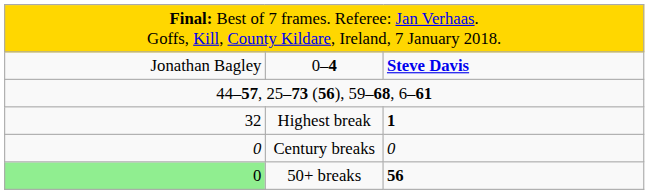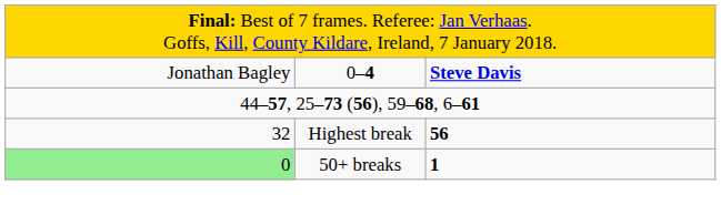 <table class="wikitable" style="font-size: 95%; margin: 1em auto 1em auto;">
 <tr>
 <td colspan="3" align="center" bgcolor="#ffd700"><strong>Final:</strong> Best of 7 frames. Referee: <a href='#'>Jan Verhaas</a>.<br>Goffs, <a href='#'>Kill</a>, <a href='#'>County Kildare</a>, Ireland, 7 January 2018.</td>
 </tr>
 <tr>
 <td width="230" align="right">Jonathan Bagley<br></td>
 <td width="100" align="center">0–<strong>4</strong></td>
 <td width="230"><strong><a href='#'>Steve Davis</a></strong><br></td>
 </tr>
 <tr>
 <td colspan="3" align="center" style="font-size: 100%">44–<strong>57</strong>, 25–<strong>73</strong> (<strong>56</strong>), 59–<strong>68</strong>, 6–<strong>61</strong></td>
 </tr>
 <tr>
 <td align="right">32</td>
 <td align="center">Highest break</td>
-<td><strong>1</strong></td>
-</tr>
-<tr>
-<td align="right"><em>0</em></td>
-<td align="center">Century breaks</td>
-<td><em>0</em></td>
+<td><strong>56</strong></td>
 </tr>
 <tr>
 <td align="right" style="background: lightgreen;">0</td>
 <td align="center">50+ breaks</td>
-<td><strong>56</strong></td>
+<td><strong>1</strong></td>
 </tr>
 </table>
